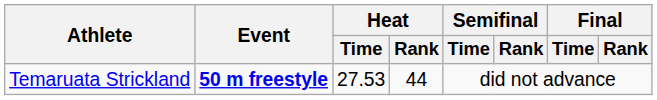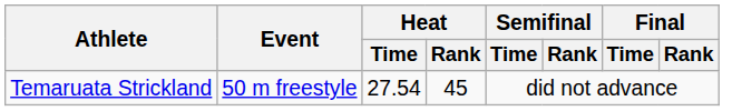 <table class=wikitable style="font-size:90%">
 <tr>
 <th rowspan=2>Athlete</th>
 <th rowspan=2>Event</th>
 <th colspan="2">Heat</th>
 <th colspan="2">Semifinal</th>
 <th colspan="2">Final</th>
 </tr>
 <tr style="font-size:95%">
 <th>Time</th>
 <th>Rank</th>
 <th>Time</th>
 <th>Rank</th>
 <th>Time</th>
 <th>Rank</th>
 </tr>
 <tr align=center>
 <td align=left><a href='#'>Temaruata Strickland</a></td>
-<td align=left><strong><a href='#'>50 m freestyle</a></strong></td>
-<td>27.53</td>
-<td>44</td>
+<td align=left><a href='#'>50 m freestyle</a></td>
+<td>27.54</td>
+<td>45</td>
 <td colspan=6>did not advance</td>
 </tr>
 </table>
